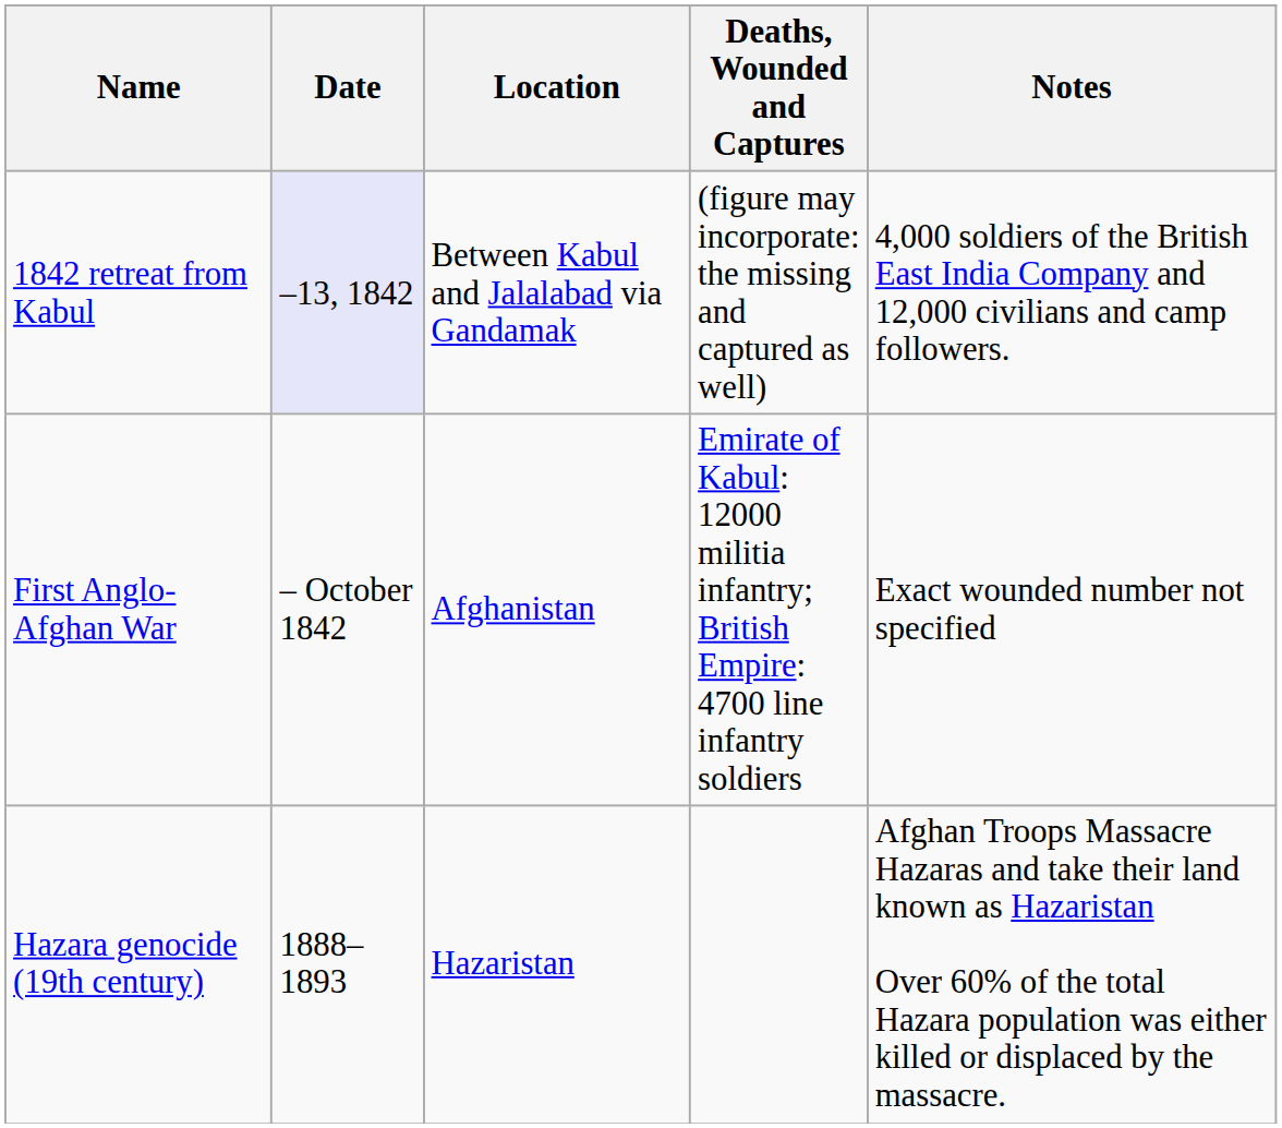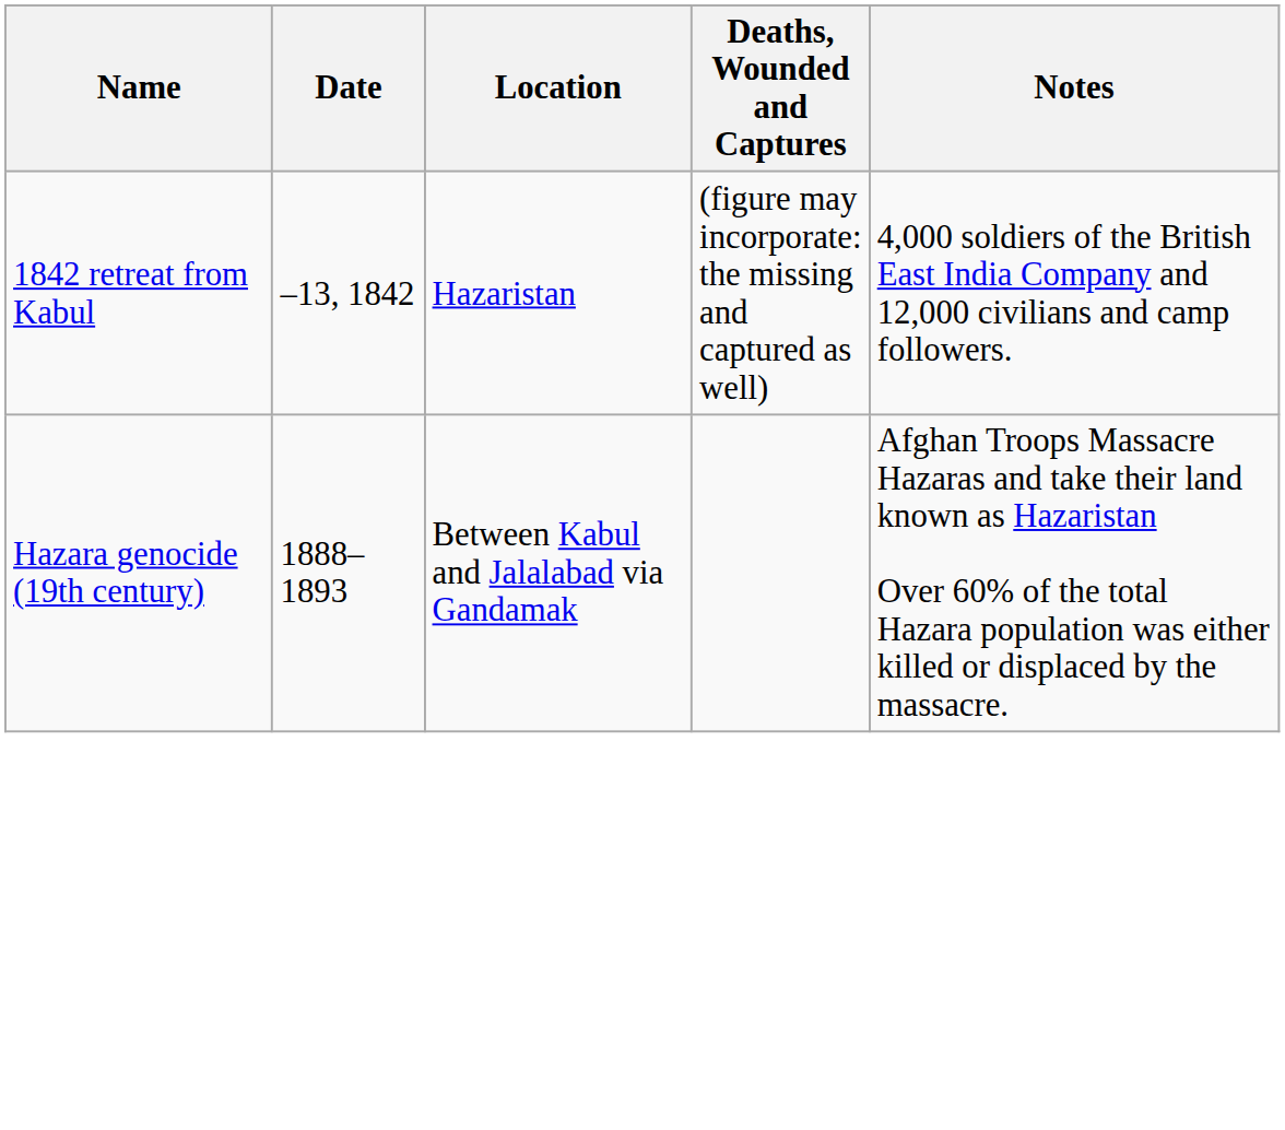 <table class="sortable wikitable">
 <tr>
 <th style="width:120px;">Name</th>
 <th style="width:65px;">Date</th>
 <th style="width:120px;">Location</th>
 <th style="width:75px;">Deaths, Wounded and Captures</th>
 <th class="unsortable">Notes</th>
 </tr>
 <tr>
 <td><a href='#'>1842 retreat from Kabul</a></td>
-<td style="background: lavender;">–13, 1842</td>
-<td>Between <a href='#'>Kabul</a> and <a href='#'>Jalalabad</a> via <a href='#'>Gandamak</a></td>
+<td>–13, 1842</td>
+<td><a href='#'>Hazaristan</a></td>
 <td> (figure may incorporate: the missing and captured as well)</td>
 <td>4,000 soldiers of the British <a href='#'>East India Company</a> and 12,000 civilians and camp followers.</td>
 </tr>
 <tr>
-<td><a href='#'>First Anglo-Afghan War</a></td>
-<td> – October 1842</td>
-<td><a href='#'>Afghanistan</a></td>
-<td><a href='#'>Emirate of Kabul</a>: 12000 militia infantry; <a href='#'>British Empire</a>: 4700 line infantry soldiers</td>
-<td>Exact wounded number not specified</td>
-</tr>
-<tr>
 <td><a href='#'>Hazara genocide (19th century)</a></td>
 <td>1888–1893</td>
-<td><a href='#'>Hazaristan</a></td>
+<td>Between <a href='#'>Kabul</a> and <a href='#'>Jalalabad</a> via <a href='#'>Gandamak</a></td>
 <td></td>
 <td>Afghan Troops Massacre Hazaras and take their land known as <a href='#'>Hazaristan</a><br><br>Over 60% of the total Hazara population was either killed or displaced by the massacre.</td>
 </tr>
 </table>
